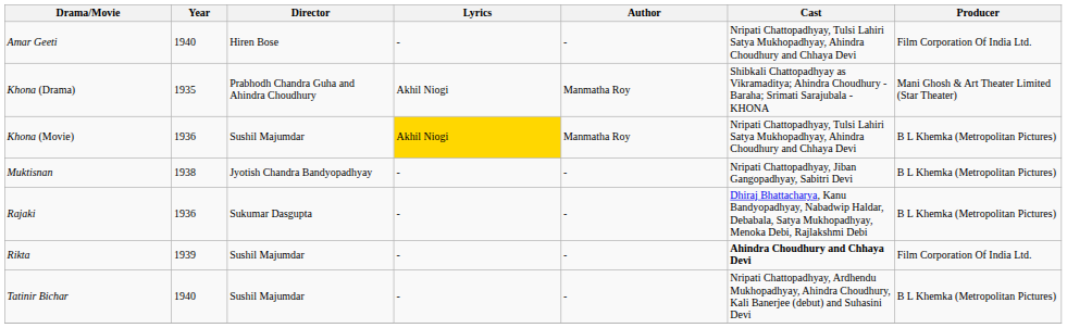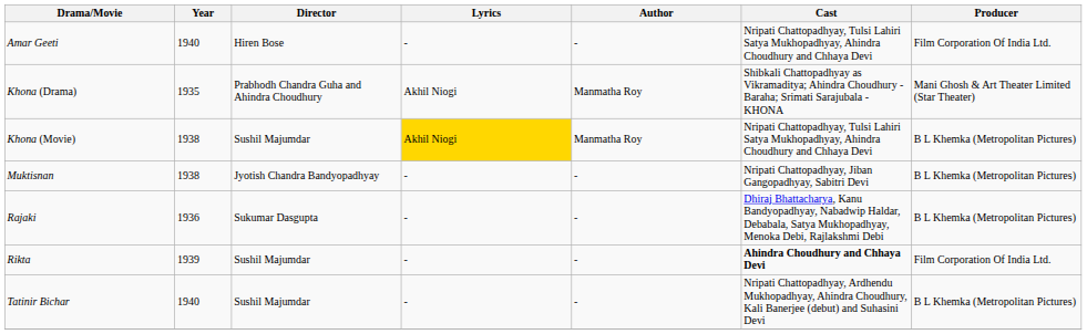 <table class="sortable wikitable">
 <tr>
 <th width="15%">Drama/Movie</th>
 <th width="5%">Year</th>
 <th width="15%">Director</th>
 <th width="15%">Lyrics</th>
 <th width="15%">Author</th>
 <th width="15%">Cast</th>
 <th width="15%">Producer</th>
 </tr>
 <tr>
 <td><em>Amar Geeti</em></td>
 <td>1940</td>
 <td>Hiren Bose</td>
 <td>-</td>
 <td>-</td>
 <td>Nripati Chattopadhyay, Tulsi Lahiri Satya Mukhopadhyay, Ahindra Choudhury and Chhaya Devi</td>
 <td>Film Corporation Of India Ltd.</td>
 </tr>
 <tr>
 <td><em>Khona</em>  (Drama)</td>
 <td>1935</td>
 <td>Prabhodh Chandra Guha and Ahindra Choudhury</td>
 <td>Akhil Niogi</td>
 <td>Manmatha Roy</td>
 <td>Shibkali Chattopadhyay as Vikramaditya; Ahindra Choudhury - Baraha; Srimati Sarajubala - KHONA</td>
 <td>Mani Ghosh & Art Theater Limited (Star Theater)</td>
 </tr>
 <tr>
 <td><em>Khona</em>  (Movie)</td>
-<td>1936</td>
+<td>1938</td>
 <td>Sushil Majumdar</td>
 <td style="background: gold;">Akhil Niogi</td>
 <td>Manmatha Roy</td>
 <td>Nripati Chattopadhyay, Tulsi Lahiri Satya Mukhopadhyay, Ahindra Choudhury and Chhaya Devi</td>
 <td>B L Khemka (Metropolitan Pictures)</td>
 </tr>
 <tr>
 <td><em>Muktisnan</em></td>
 <td>1938</td>
 <td>Jyotish Chandra Bandyopadhyay</td>
 <td>-</td>
 <td>-</td>
 <td>Nripati Chattopadhyay, Jiban Gangopadhyay, Sabitri Devi</td>
 <td>B L Khemka (Metropolitan Pictures)</td>
 </tr>
 <tr>
 <td><em>Rajaki</em></td>
 <td>1936</td>
 <td>Sukumar Dasgupta</td>
 <td>-</td>
 <td>-</td>
 <td><a href='#'>Dhiraj Bhattacharya</a>, Kanu Bandyopadhyay, Nabadwip Haldar, Debabala, Satya Mukhopadhyay, Menoka Debi, Rajlakshmi Debi</td>
 <td>B L Khemka (Metropolitan Pictures)</td>
 </tr>
 <tr>
 <td><em>Rikta</em></td>
 <td>1939</td>
 <td>Sushil Majumdar</td>
 <td>-</td>
 <td>-</td>
 <td><strong>Ahindra Choudhury and Chhaya Devi</strong></td>
 <td>Film Corporation Of India Ltd.</td>
 </tr>
 <tr>
 <td><em>Tatinir Bichar</em></td>
 <td>1940</td>
 <td>Sushil Majumdar</td>
 <td>-</td>
 <td>-</td>
 <td>Nripati Chattopadhyay, Ardhendu Mukhopadhyay, Ahindra Choudhury, Kali Banerjee (debut) and Suhasini Devi</td>
 <td>B L Khemka (Metropolitan Pictures)</td>
 </tr>
 <tr>
 </tr>
 </table>
